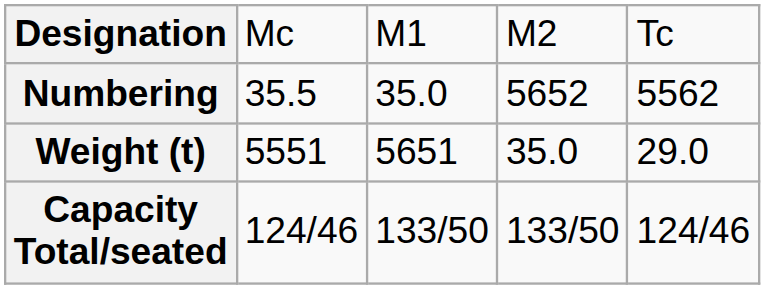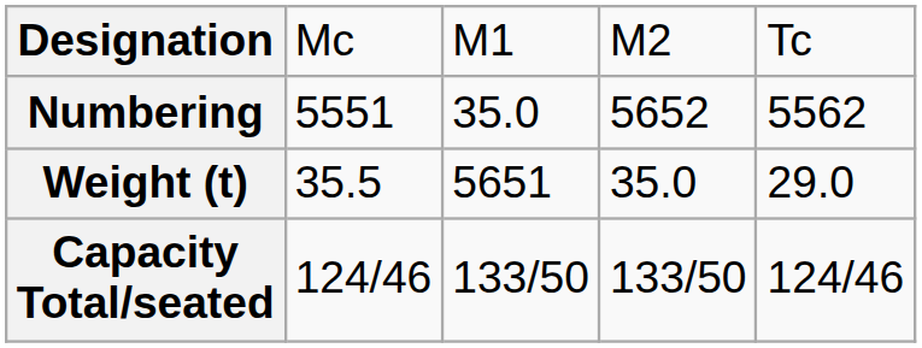 <table class="wikitable">
 <tr>
 <th>Designation</th>
 <td>Mc</td>
 <td>M1</td>
 <td>M2</td>
 <td>Tc</td>
 </tr>
 <tr>
 <th>Numbering</th>
-<td>35.5</td>
+<td>5551</td>
 <td>35.0</td>
 <td>5652</td>
 <td>5562</td>
 </tr>
 <tr>
 <th>Weight (t)</th>
-<td>5551</td>
+<td>35.5</td>
 <td>5651</td>
 <td>35.0</td>
 <td>29.0</td>
 </tr>
 <tr>
 <th>Capacity<br>Total/seated</th>
 <td>124/46</td>
 <td>133/50</td>
 <td>133/50</td>
 <td>124/46</td>
 </tr>
 </table>
